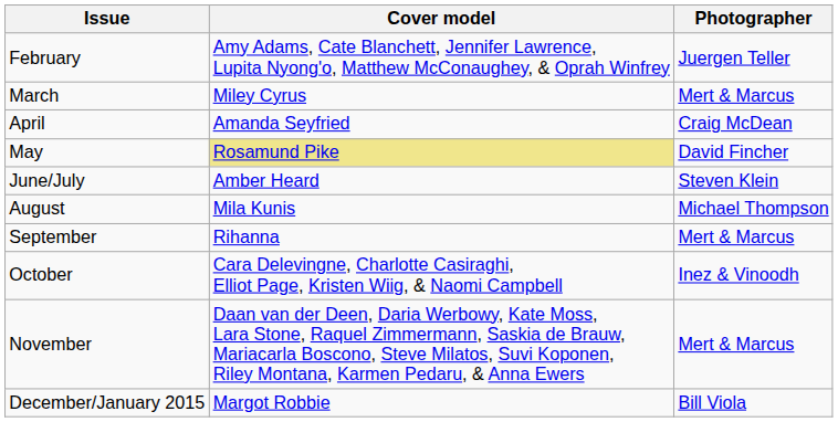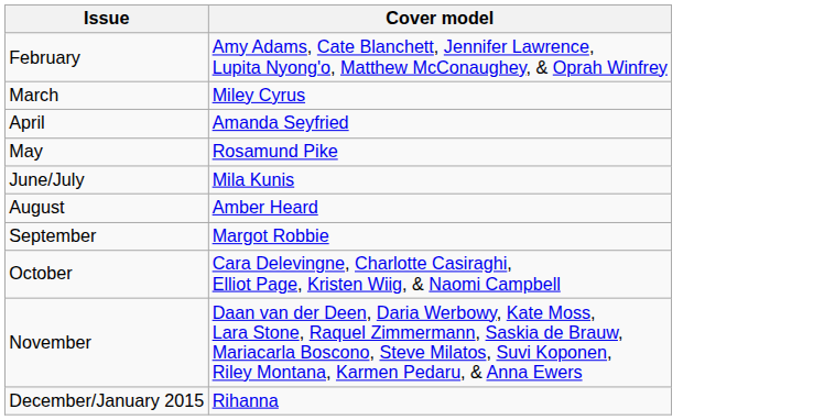 <table class="sortable wikitable">
 <tr>
 <th>Issue</th>
 <th>Cover model</th>
-<th>Photographer</th>
 </tr>
 <tr>
 <td>February</td>
 <td><a href='#'>Amy Adams</a>, <a href='#'>Cate Blanchett</a>, <a href='#'>Jennifer Lawrence</a>,<br><a href='#'>Lupita Nyong'o</a>, <a href='#'>Matthew McConaughey</a>, & <a href='#'>Oprah Winfrey</a></td>
-<td><a href='#'>Juergen Teller</a></td>
 </tr>
 <tr>
 <td>March</td>
 <td><a href='#'>Miley Cyrus</a></td>
-<td><a href='#'>Mert & Marcus</a></td>
 </tr>
 <tr>
 <td>April</td>
 <td><a href='#'>Amanda Seyfried</a></td>
-<td><a href='#'>Craig McDean</a></td>
 </tr>
 <tr>
 <td>May</td>
-<td style="background: khaki;"><a href='#'>Rosamund Pike</a></td>
-<td><a href='#'>David Fincher</a></td>
+<td><a href='#'>Rosamund Pike</a></td>
 </tr>
 <tr>
 <td>June/July</td>
-<td><a href='#'>Amber Heard</a></td>
-<td><a href='#'>Steven Klein</a></td>
+<td><a href='#'>Mila Kunis</a></td>
 </tr>
 <tr>
 <td>August</td>
-<td><a href='#'>Mila Kunis</a></td>
-<td><a href='#'>Michael Thompson</a></td>
+<td><a href='#'>Amber Heard</a></td>
 </tr>
 <tr>
 <td>September</td>
-<td><a href='#'>Rihanna</a></td>
-<td><a href='#'>Mert & Marcus</a></td>
+<td><a href='#'>Margot Robbie</a></td>
 </tr>
 <tr>
 <td>October</td>
 <td><a href='#'>Cara Delevingne</a>, <a href='#'>Charlotte Casiraghi</a>,<br><a href='#'>Elliot Page</a>, <a href='#'>Kristen Wiig</a>, & <a href='#'>Naomi Campbell</a></td>
-<td><a href='#'>Inez & Vinoodh</a></td>
 </tr>
 <tr>
 <td>November</td>
 <td><a href='#'>Daan van der Deen</a>, <a href='#'>Daria Werbowy</a>, <a href='#'>Kate Moss</a>,<br><a href='#'>Lara Stone</a>, <a href='#'>Raquel Zimmermann</a>, <a href='#'>Saskia de Brauw</a>,<br><a href='#'>Mariacarla Boscono</a>, <a href='#'>Steve Milatos</a>, <a href='#'>Suvi Koponen</a>,<br><a href='#'>Riley Montana</a>, <a href='#'>Karmen Pedaru</a>, & <a href='#'>Anna Ewers</a></td>
-<td><a href='#'>Mert & Marcus</a></td>
 </tr>
 <tr>
 <td>December/January 2015</td>
-<td><a href='#'>Margot Robbie</a></td>
-<td><a href='#'>Bill Viola</a></td>
+<td><a href='#'>Rihanna</a></td>
 </tr>
 </table>
